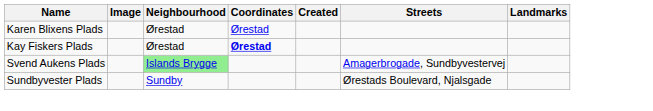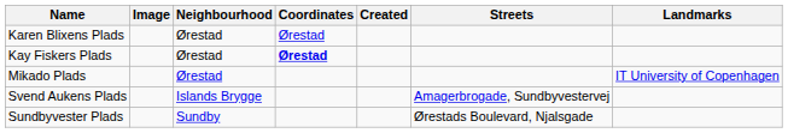 <table class="wikitable sortable">
 <tr>
 <th>Name</th>
 <th>Image</th>
 <th>Neighbourhood</th>
 <th>Coordinates</th>
 <th>Created</th>
 <th>Streets</th>
 <th>Landmarks</th>
 </tr>
 <tr>
 <td>Karen Blixens Plads</td>
 <td></td>
 <td>Ørestad</td>
 <td><a href='#'>Ørestad</a></td>
 <td></td>
 <td></td>
 <td></td>
 </tr>
 <tr>
 <td>Kay Fiskers Plads</td>
 <td></td>
 <td>Ørestad</td>
 <td><strong><a href='#'>Ørestad</a></strong></td>
 <td></td>
 <td></td>
 <td></td>
 </tr>
 <tr>
+<td>Mikado Plads</td>
+<td></td>
+<td><a href='#'>Ørestad</a></td>
+<td></td>
+<td></td>
+<td></td>
+<td><a href='#'>IT University of Copenhagen</a></td>
+</tr>
+<tr>
 <td>Svend Aukens Plads</td>
 <td></td>
-<td style="background: lightgreen;"><a href='#'>Islands Brygge</a></td>
+<td><a href='#'>Islands Brygge</a></td>
 <td></td>
 <td></td>
 <td><a href='#'>Amagerbrogade</a>, Sundbyvestervej</td>
 <td></td>
 </tr>
 <tr>
 <td>Sundbyvester Plads</td>
 <td></td>
 <td><a href='#'>Sundby</a></td>
 <td></td>
 <td></td>
 <td>Ørestads Boulevard, Njalsgade</td>
 <td></td>
 </tr>
 </table>
